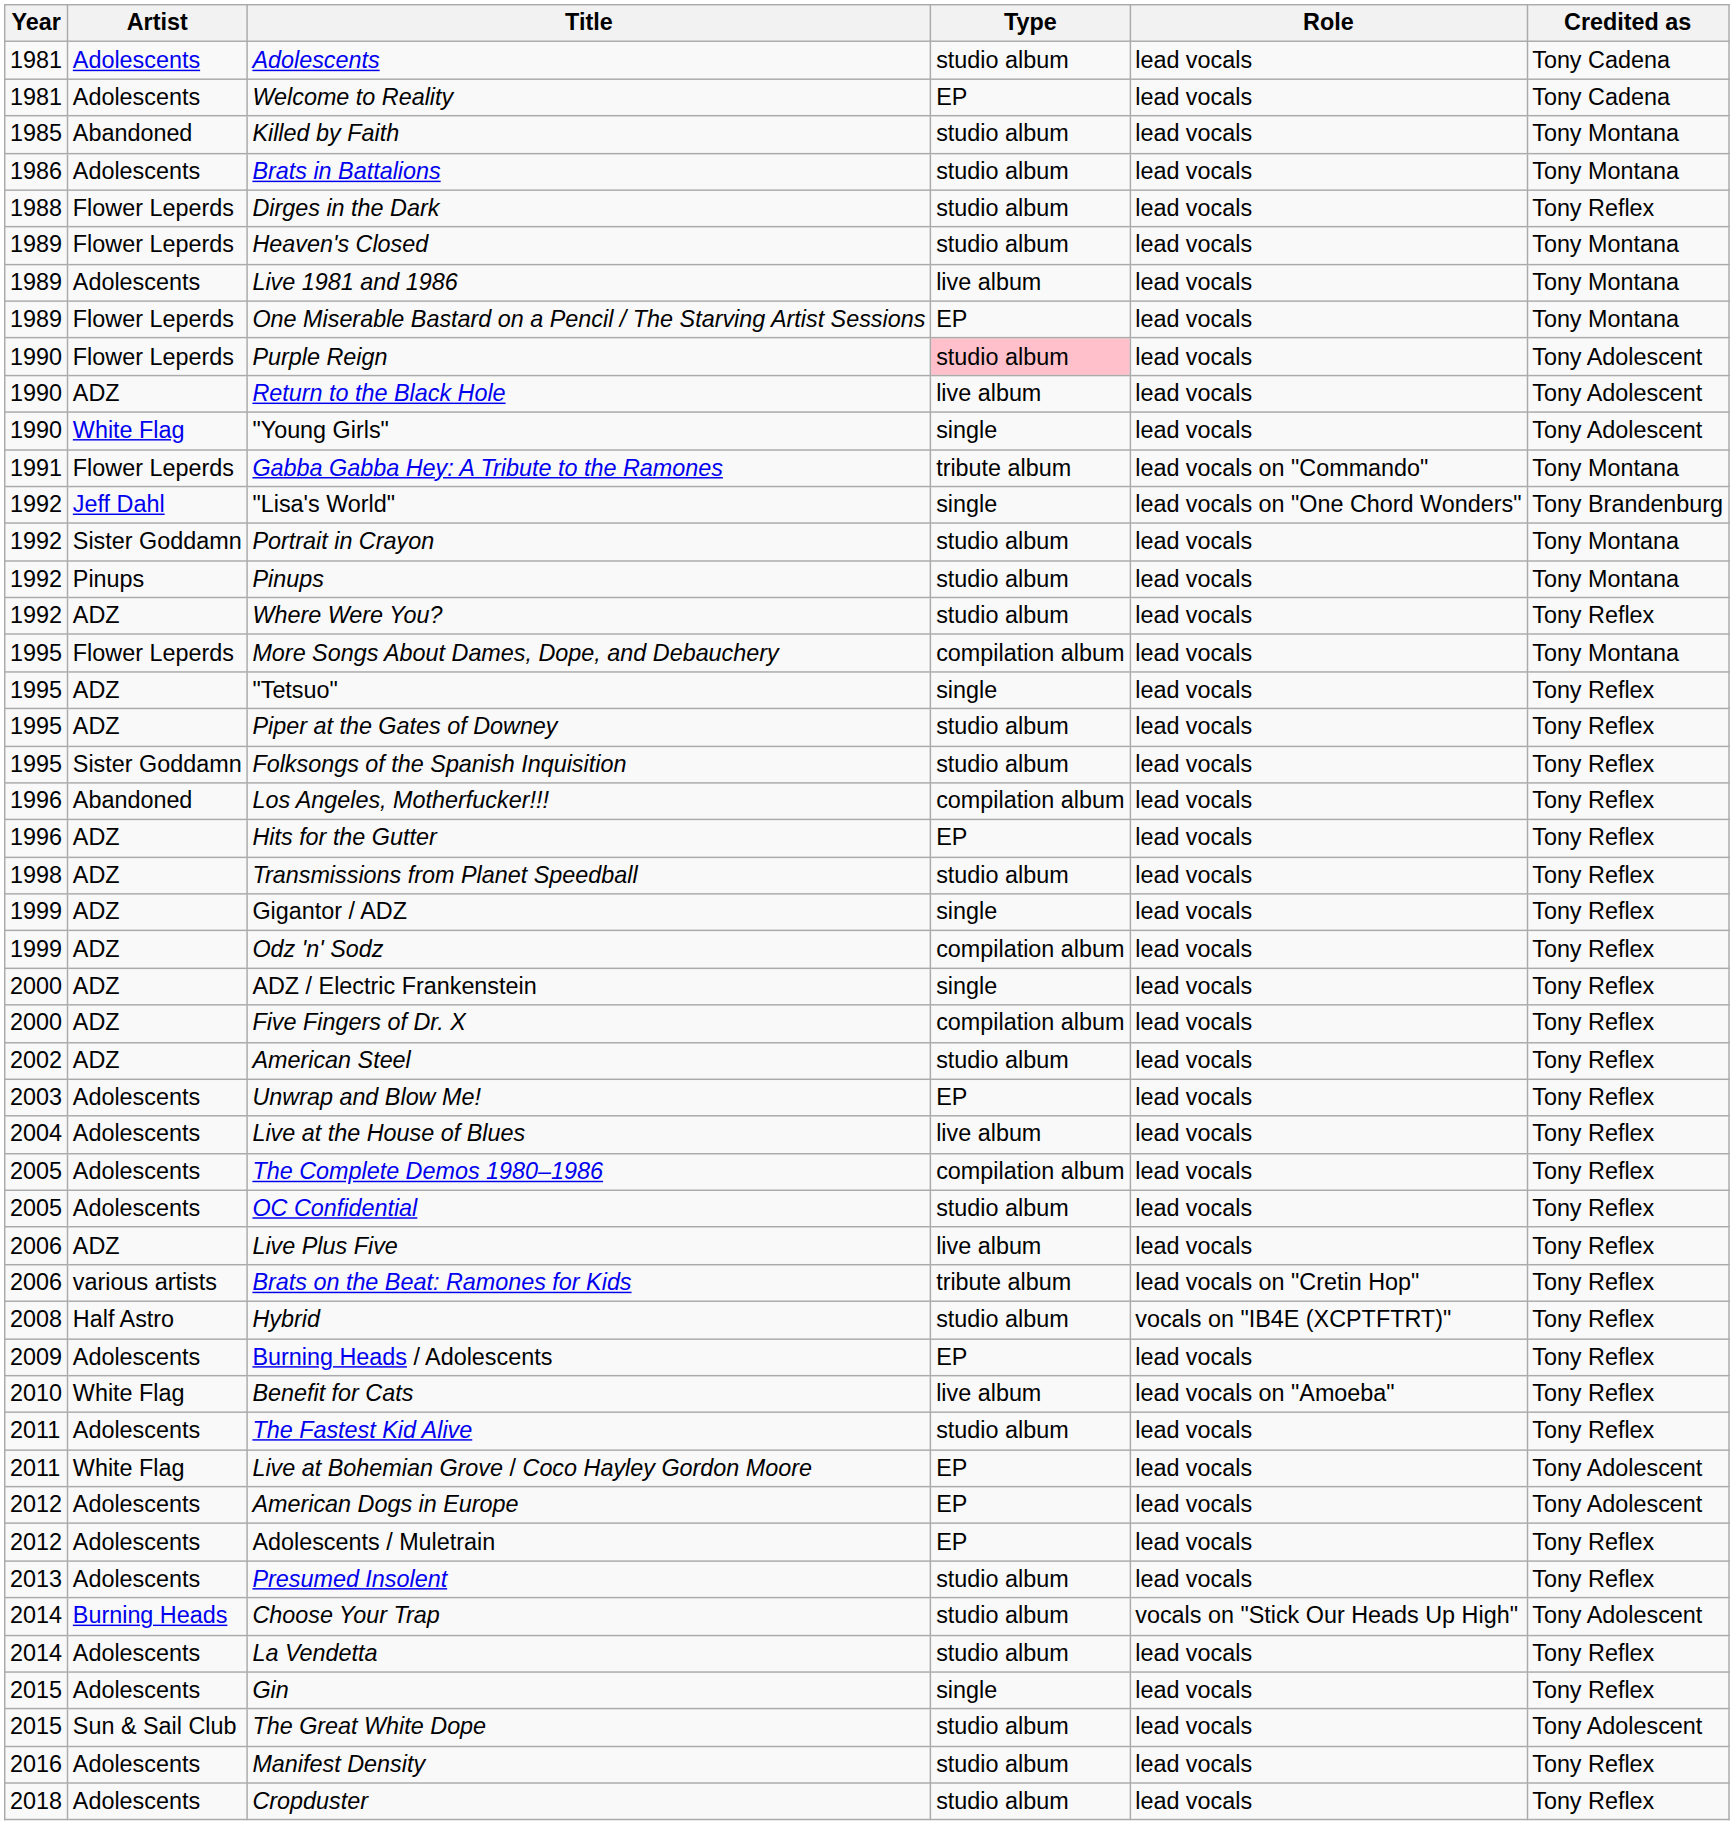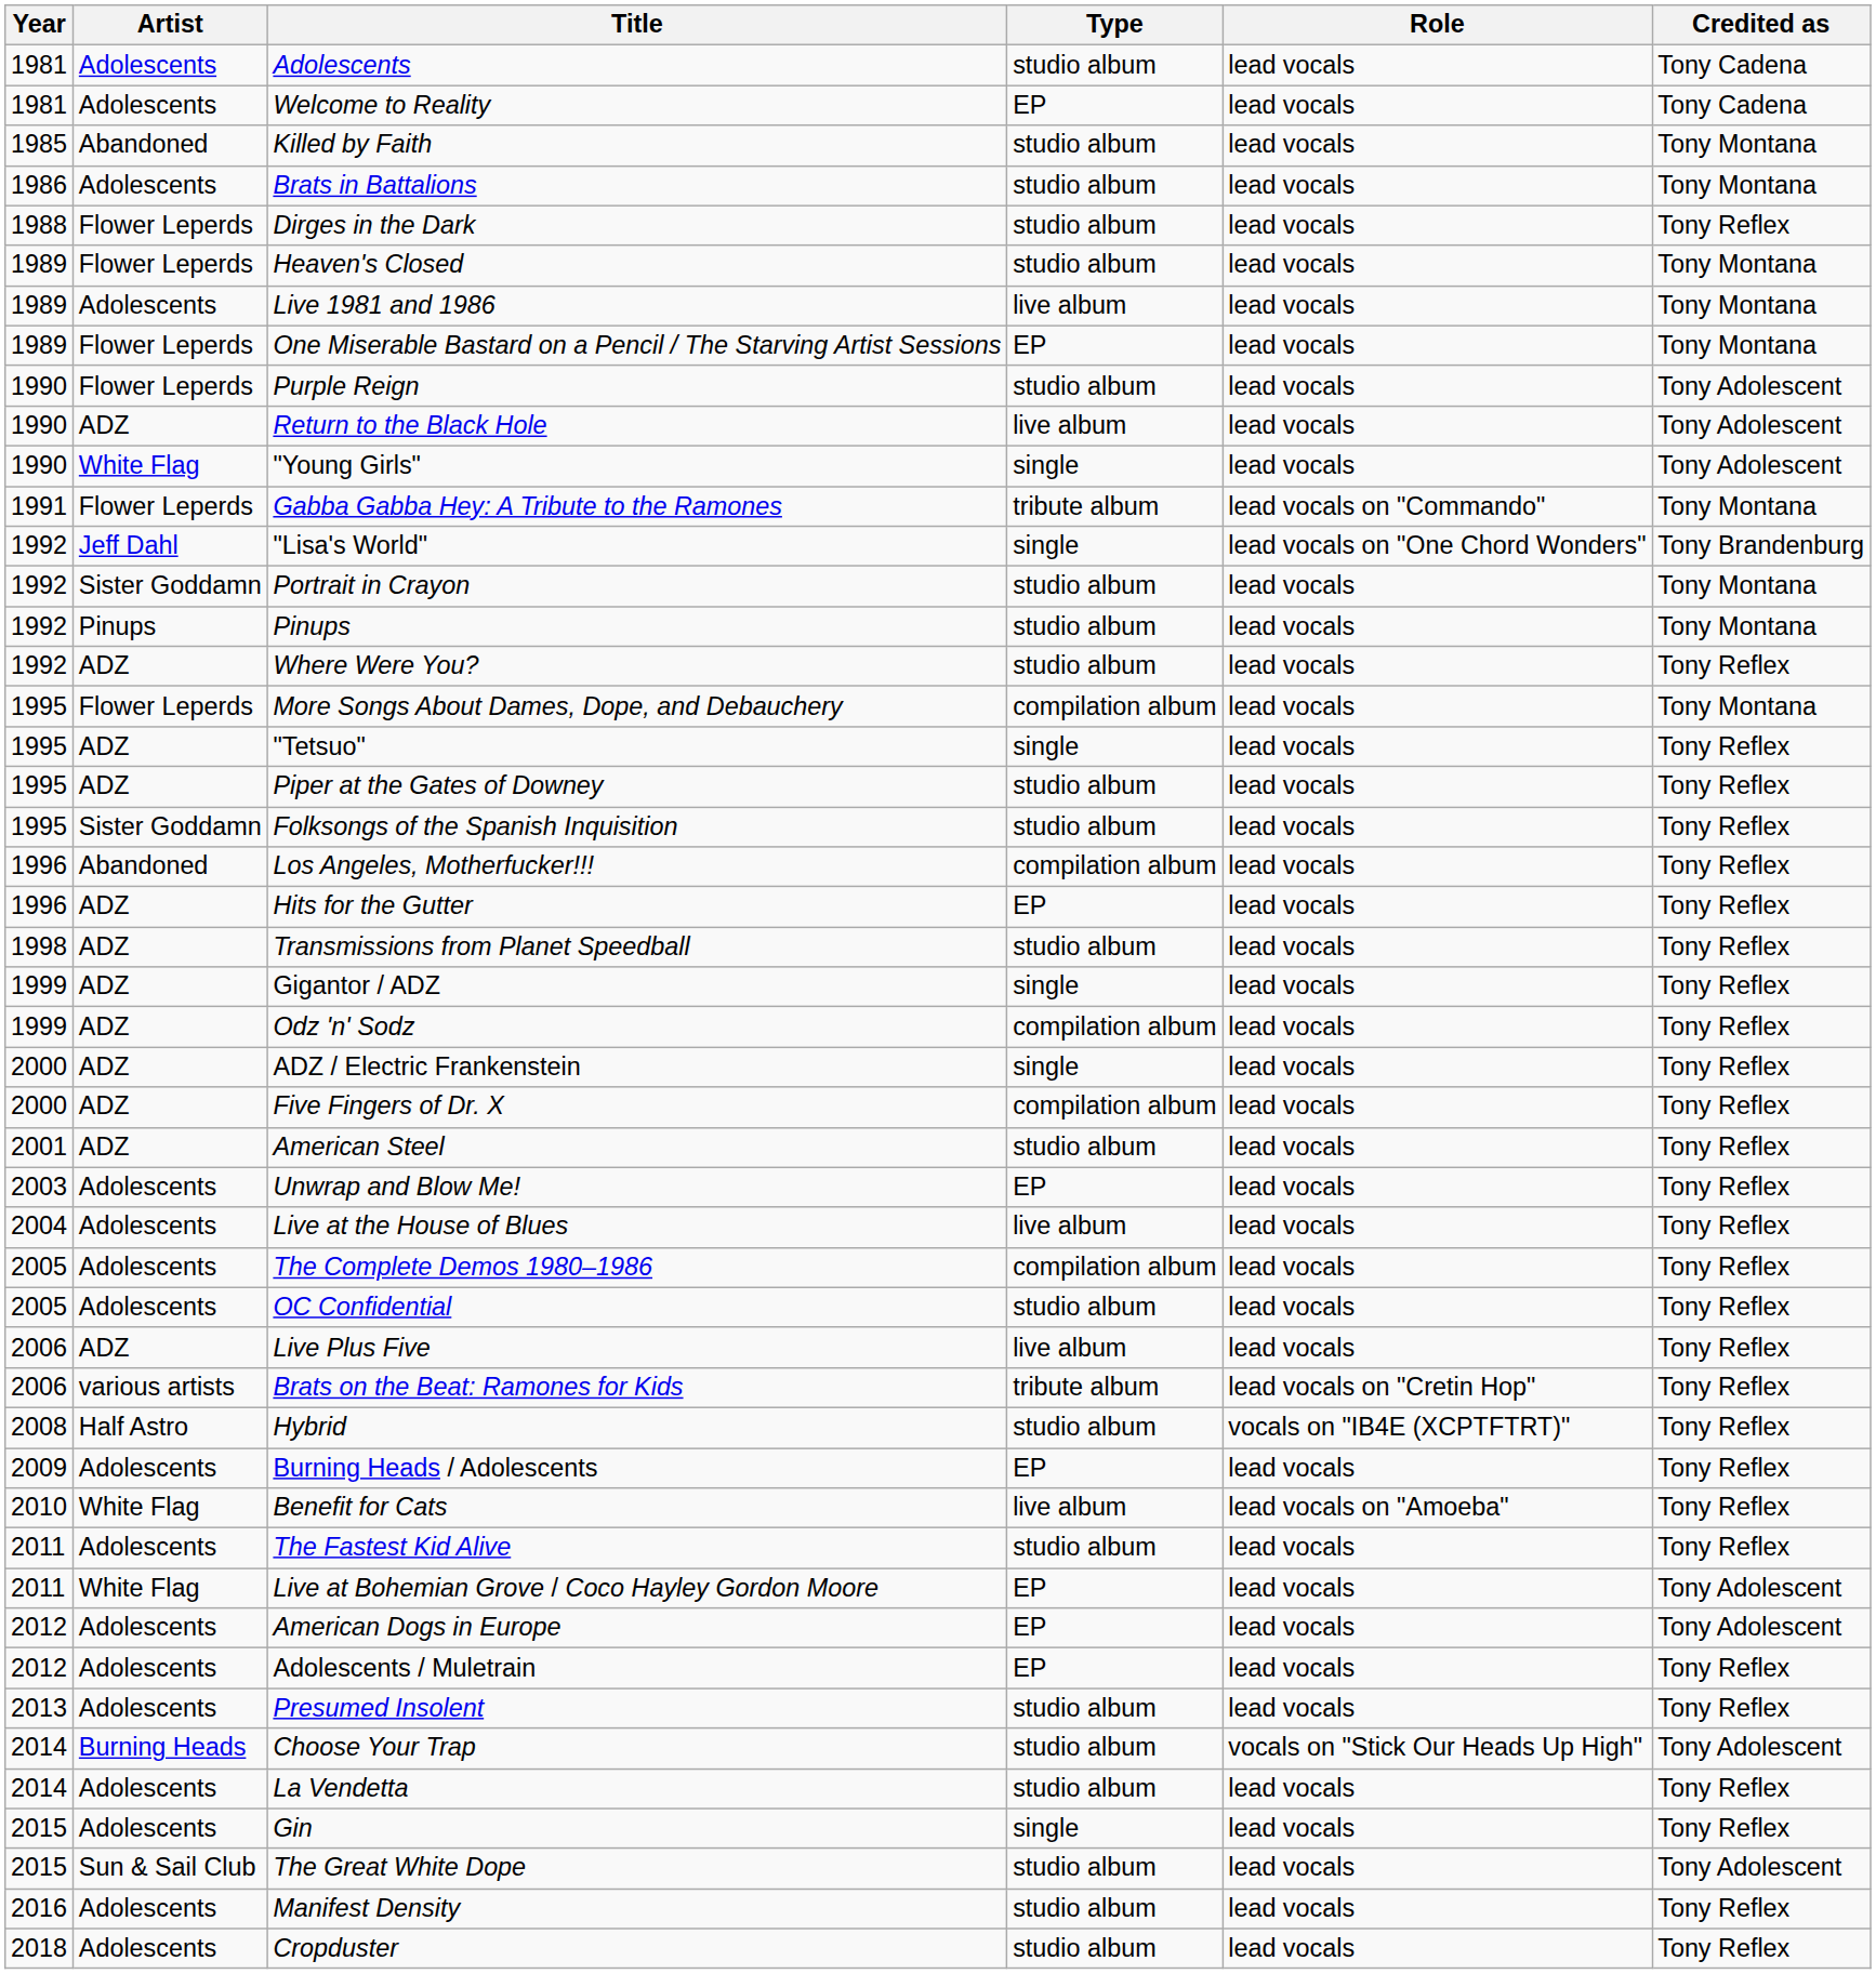 <table class="wikitable sortable">
 <tr>
 <th>Year</th>
 <th>Artist</th>
 <th>Title</th>
 <th>Type</th>
 <th>Role</th>
 <th>Credited as</th>
 </tr>
 <tr>
 <td>1981</td>
 <td><a href='#'>Adolescents</a></td>
 <td><em><a href='#'>Adolescents</a></em></td>
 <td>studio album</td>
 <td>lead vocals</td>
 <td>Tony Cadena</td>
 </tr>
 <tr>
 <td>1981</td>
 <td>Adolescents</td>
 <td><em>Welcome to Reality</em></td>
 <td>EP</td>
 <td>lead vocals</td>
 <td>Tony Cadena</td>
 </tr>
 <tr>
 <td>1985</td>
 <td>Abandoned</td>
 <td><em>Killed by Faith</em></td>
 <td>studio album</td>
 <td>lead vocals</td>
 <td>Tony Montana</td>
 </tr>
 <tr>
 <td>1986</td>
 <td>Adolescents</td>
 <td><em><a href='#'>Brats in Battalions</a></em></td>
 <td>studio album</td>
 <td>lead vocals</td>
 <td>Tony Montana</td>
 </tr>
 <tr>
 <td>1988</td>
 <td>Flower Leperds</td>
 <td><em>Dirges in the Dark</em></td>
 <td>studio album</td>
 <td>lead vocals</td>
 <td>Tony Reflex</td>
 </tr>
 <tr>
 <td>1989</td>
 <td>Flower Leperds</td>
 <td><em>Heaven's Closed</em></td>
 <td>studio album</td>
 <td>lead vocals</td>
 <td>Tony Montana</td>
 </tr>
 <tr>
 <td>1989</td>
 <td>Adolescents</td>
 <td><em>Live 1981 and 1986</em></td>
 <td>live album</td>
 <td>lead vocals</td>
 <td>Tony Montana</td>
 </tr>
 <tr>
 <td>1989</td>
 <td>Flower Leperds</td>
 <td><em>One Miserable Bastard on a Pencil / The Starving Artist Sessions</em></td>
 <td>EP</td>
 <td>lead vocals</td>
 <td>Tony Montana</td>
 </tr>
 <tr>
 <td>1990</td>
 <td>Flower Leperds</td>
 <td><em>Purple Reign</em></td>
-<td style="background: pink;">studio album</td>
+<td>studio album</td>
 <td>lead vocals</td>
 <td>Tony Adolescent</td>
 </tr>
 <tr>
 <td>1990</td>
 <td>ADZ</td>
 <td><em><a href='#'>Return to the Black Hole</a></em></td>
 <td>live album</td>
 <td>lead vocals</td>
 <td>Tony Adolescent</td>
 </tr>
 <tr>
 <td>1990</td>
 <td><a href='#'>White Flag</a></td>
 <td>"Young Girls"</td>
 <td>single</td>
 <td>lead vocals</td>
 <td>Tony Adolescent</td>
 </tr>
 <tr>
 <td>1991</td>
 <td>Flower Leperds</td>
 <td><em><a href='#'>Gabba Gabba Hey: A Tribute to the Ramones</a></em></td>
 <td>tribute album</td>
 <td>lead vocals on "Commando"</td>
 <td>Tony Montana</td>
 </tr>
 <tr>
 <td>1992</td>
 <td><a href='#'>Jeff Dahl</a></td>
 <td>"Lisa's World"</td>
 <td>single</td>
 <td>lead vocals on "One Chord Wonders"</td>
 <td>Tony Brandenburg</td>
 </tr>
 <tr>
 <td>1992</td>
 <td>Sister Goddamn</td>
 <td><em>Portrait in Crayon</em></td>
 <td>studio album</td>
 <td>lead vocals</td>
 <td>Tony Montana</td>
 </tr>
 <tr>
 <td>1992</td>
 <td>Pinups</td>
 <td><em>Pinups</em></td>
 <td>studio album</td>
 <td>lead vocals</td>
 <td>Tony Montana</td>
 </tr>
 <tr>
 <td>1992</td>
 <td>ADZ</td>
 <td><em>Where Were You?</em></td>
 <td>studio album</td>
 <td>lead vocals</td>
 <td>Tony Reflex</td>
 </tr>
 <tr>
 <td>1995</td>
 <td>Flower Leperds</td>
 <td><em>More Songs About Dames, Dope, and Debauchery</em></td>
 <td>compilation album</td>
 <td>lead vocals</td>
 <td>Tony Montana</td>
 </tr>
 <tr>
 <td>1995</td>
 <td>ADZ</td>
 <td>"Tetsuo"</td>
 <td>single</td>
 <td>lead vocals</td>
 <td>Tony Reflex</td>
 </tr>
 <tr>
 <td>1995</td>
 <td>ADZ</td>
 <td><em>Piper at the Gates of Downey</em></td>
 <td>studio album</td>
 <td>lead vocals</td>
 <td>Tony Reflex</td>
 </tr>
 <tr>
 <td>1995</td>
 <td>Sister Goddamn</td>
 <td><em>Folksongs of the Spanish Inquisition</em></td>
 <td>studio album</td>
 <td>lead vocals</td>
 <td>Tony Reflex</td>
 </tr>
 <tr>
 <td>1996</td>
 <td>Abandoned</td>
 <td><em>Los Angeles, Motherfucker!!!</em></td>
 <td>compilation album</td>
 <td>lead vocals</td>
 <td>Tony Reflex</td>
 </tr>
 <tr>
 <td>1996</td>
 <td>ADZ</td>
 <td><em>Hits for the Gutter</em></td>
 <td>EP</td>
 <td>lead vocals</td>
 <td>Tony Reflex</td>
 </tr>
 <tr>
 <td>1998</td>
 <td>ADZ</td>
 <td><em>Transmissions from Planet Speedball</em></td>
 <td>studio album</td>
 <td>lead vocals</td>
 <td>Tony Reflex</td>
 </tr>
 <tr>
 <td>1999</td>
 <td>ADZ</td>
 <td>Gigantor / ADZ</td>
 <td>single</td>
 <td>lead vocals</td>
 <td>Tony Reflex</td>
 </tr>
 <tr>
 <td>1999</td>
 <td>ADZ</td>
 <td><em>Odz 'n' Sodz</em></td>
 <td>compilation album</td>
 <td>lead vocals</td>
 <td>Tony Reflex</td>
 </tr>
 <tr>
 <td>2000</td>
 <td>ADZ</td>
 <td>ADZ / Electric Frankenstein</td>
 <td>single</td>
 <td>lead vocals</td>
 <td>Tony Reflex</td>
 </tr>
 <tr>
 <td>2000</td>
 <td>ADZ</td>
 <td><em>Five Fingers of Dr. X</em></td>
 <td>compilation album</td>
 <td>lead vocals</td>
 <td>Tony Reflex</td>
 </tr>
 <tr>
-<td>2002</td>
+<td>2001</td>
 <td>ADZ</td>
 <td><em>American Steel</em></td>
 <td>studio album</td>
 <td>lead vocals</td>
 <td>Tony Reflex</td>
 </tr>
 <tr>
 <td>2003</td>
 <td>Adolescents</td>
 <td><em>Unwrap and Blow Me!</em></td>
 <td>EP</td>
 <td>lead vocals</td>
 <td>Tony Reflex</td>
 </tr>
 <tr>
 <td>2004</td>
 <td>Adolescents</td>
 <td><em>Live at the House of Blues</em></td>
 <td>live album</td>
 <td>lead vocals</td>
 <td>Tony Reflex</td>
 </tr>
 <tr>
 <td>2005</td>
 <td>Adolescents</td>
 <td><em><a href='#'>The Complete Demos 1980–1986</a></em></td>
 <td>compilation album</td>
 <td>lead vocals</td>
 <td>Tony Reflex</td>
 </tr>
 <tr>
 <td>2005</td>
 <td>Adolescents</td>
 <td><em><a href='#'>OC Confidential</a></em></td>
 <td>studio album</td>
 <td>lead vocals</td>
 <td>Tony Reflex</td>
 </tr>
 <tr>
 <td>2006</td>
 <td>ADZ</td>
 <td><em>Live Plus Five</em></td>
 <td>live album</td>
 <td>lead vocals</td>
 <td>Tony Reflex</td>
 </tr>
 <tr>
 <td>2006</td>
 <td>various artists</td>
 <td><em><a href='#'>Brats on the Beat: Ramones for Kids</a></em></td>
 <td>tribute album</td>
 <td>lead vocals on "Cretin Hop"</td>
 <td>Tony Reflex</td>
 </tr>
 <tr>
 <td>2008</td>
 <td>Half Astro</td>
 <td><em>Hybrid</em></td>
 <td>studio album</td>
 <td>vocals on "IB4E (XCPTFTRT)"</td>
 <td>Tony Reflex</td>
 </tr>
 <tr>
 <td>2009</td>
 <td>Adolescents</td>
 <td><a href='#'>Burning Heads</a> / Adolescents</td>
 <td>EP</td>
 <td>lead vocals</td>
 <td>Tony Reflex</td>
 </tr>
 <tr>
 <td>2010</td>
 <td>White Flag</td>
 <td><em>Benefit for Cats</em></td>
 <td>live album</td>
 <td>lead vocals on "Amoeba"</td>
 <td>Tony Reflex</td>
 </tr>
 <tr>
 <td>2011</td>
 <td>Adolescents</td>
 <td><em><a href='#'>The Fastest Kid Alive</a></em></td>
 <td>studio album</td>
 <td>lead vocals</td>
 <td>Tony Reflex</td>
 </tr>
 <tr>
 <td>2011</td>
 <td>White Flag</td>
 <td><em>Live at Bohemian Grove</em> / <em>Coco Hayley Gordon Moore</em></td>
 <td>EP</td>
 <td>lead vocals</td>
 <td>Tony Adolescent</td>
 </tr>
 <tr>
 <td>2012</td>
 <td>Adolescents</td>
 <td><em>American Dogs in Europe</em></td>
 <td>EP</td>
 <td>lead vocals</td>
 <td>Tony Adolescent</td>
 </tr>
 <tr>
 <td>2012</td>
 <td>Adolescents</td>
 <td>Adolescents / Muletrain</td>
 <td>EP</td>
 <td>lead vocals</td>
 <td>Tony Reflex</td>
 </tr>
 <tr>
 <td>2013</td>
 <td>Adolescents</td>
 <td><em><a href='#'>Presumed Insolent</a></em></td>
 <td>studio album</td>
 <td>lead vocals</td>
 <td>Tony Reflex</td>
 </tr>
 <tr>
 <td>2014</td>
 <td><a href='#'>Burning Heads</a></td>
 <td><em>Choose Your Trap</em></td>
 <td>studio album</td>
 <td>vocals on "Stick Our Heads Up High"</td>
 <td>Tony Adolescent</td>
 </tr>
 <tr>
 <td>2014</td>
 <td>Adolescents</td>
 <td><em>La Vendetta</em></td>
 <td>studio album</td>
 <td>lead vocals</td>
 <td>Tony Reflex</td>
 </tr>
 <tr>
 <td>2015</td>
 <td>Adolescents</td>
 <td><em>Gin</em></td>
 <td>single</td>
 <td>lead vocals</td>
 <td>Tony Reflex</td>
 </tr>
 <tr>
 <td>2015</td>
 <td>Sun & Sail Club</td>
 <td><em>The Great White Dope</em></td>
 <td>studio album</td>
 <td>lead vocals</td>
 <td>Tony Adolescent</td>
 </tr>
 <tr>
 <td>2016</td>
 <td>Adolescents</td>
 <td><em>Manifest Density</em></td>
 <td>studio album</td>
 <td>lead vocals</td>
 <td>Tony Reflex</td>
 </tr>
 <tr>
 <td>2018</td>
 <td>Adolescents</td>
 <td><em>Cropduster</em></td>
 <td>studio album</td>
 <td>lead vocals</td>
 <td>Tony Reflex</td>
 </tr>
 </table>
